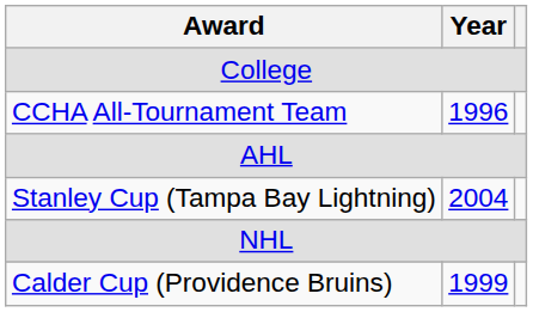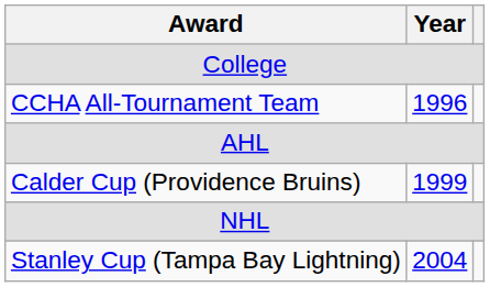 <table class="wikitable">
 <tr>
 <th>Award</th>
 <th>Year</th>
 <th></th>
 </tr>
 <tr ALIGN="center" bgcolor="#e0e0e0">
 <td colspan="3"><a href='#'>College</a></td>
 </tr>
 <tr>
 <td><a href='#'>CCHA</a> <a href='#'>All-Tournament Team</a></td>
 <td><a href='#'>1996</a></td>
 <td></td>
 </tr>
 <tr ALIGN="center" bgcolor="#e0e0e0">
 <td colspan="3"><a href='#'>AHL</a></td>
 </tr>
 <tr>
-<td><a href='#'>Stanley Cup</a> (Tampa Bay Lightning)</td>
-<td><a href='#'>2004</a></td>
+<td><a href='#'>Calder Cup</a> (Providence Bruins)</td>
+<td><a href='#'>1999</a></td>
 <td></td>
 </tr>
 <tr ALIGN="center" bgcolor="#e0e0e0">
 <td colspan="3"><a href='#'>NHL</a></td>
 </tr>
 <tr>
-<td><a href='#'>Calder Cup</a> (Providence Bruins)</td>
-<td><a href='#'>1999</a></td>
+<td><a href='#'>Stanley Cup</a> (Tampa Bay Lightning)</td>
+<td><a href='#'>2004</a></td>
 <td></td>
 </tr>
 </table>
